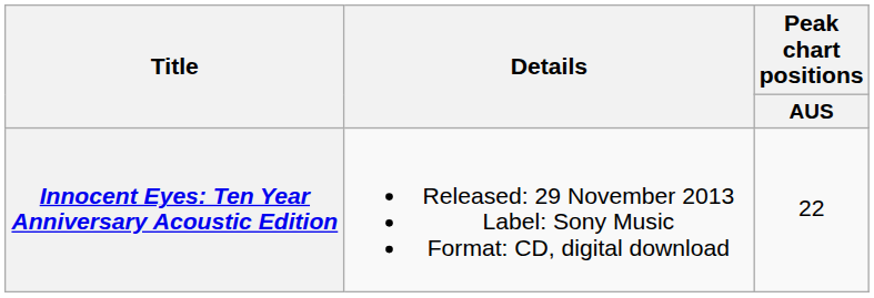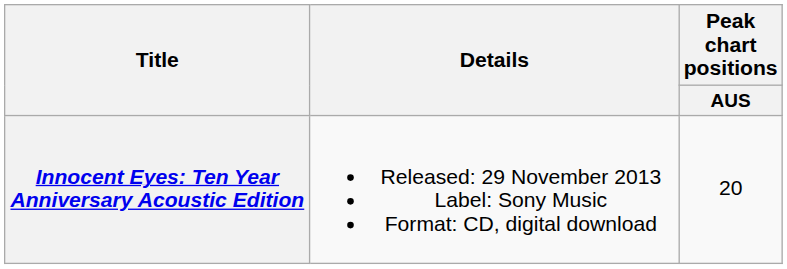 <table class="wikitable plainrowheaders" style="text-align:center;">
 <tr>
 <th scope="col" rowspan="2" style="width:14em;">Title</th>
 <th scope="col" rowspan="2" style="width:17em;">Details</th>
 <th scope="col" colspan="1">Peak chart positions</th>
 </tr>
 <tr>
 <th scope="col" style="width:3em;font-size:90%;">AUS<br></th>
 </tr>
 <tr>
 <th scope="row"><em><a href='#'>Innocent Eyes: Ten Year Anniversary Acoustic Edition</a></em></th>
 <td><br><ul><li>Released: 29 November 2013</li><li>Label: Sony Music</li><li>Format: CD, digital download</li></ul></td>
-<td>22</td>
+<td>20</td>
 </tr>
 </table>
